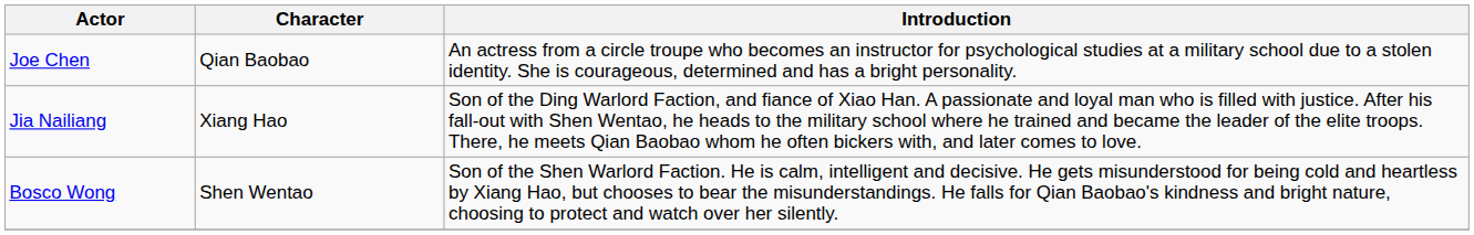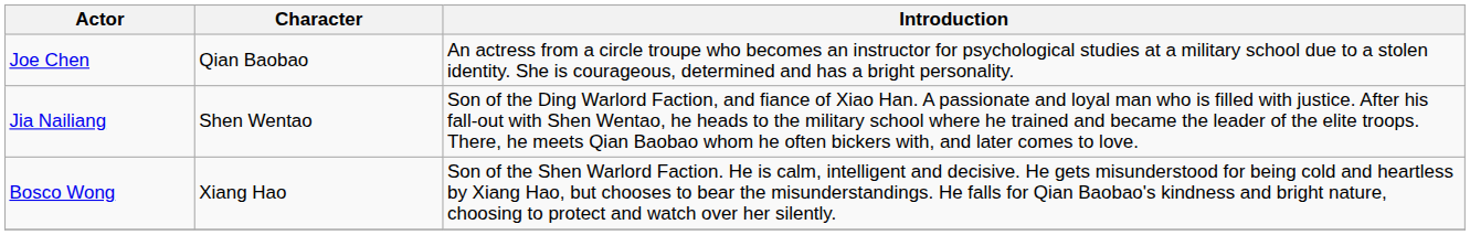 <table class="wikitable">
 <tr>
 <th style="width:13%">Actor</th>
 <th style="width:17%">Character</th>
 <th>Introduction</th>
 </tr>
 <tr>
 <td><a href='#'>Joe Chen</a></td>
 <td>Qian Baobao</td>
 <td>An actress from a circle troupe who becomes an instructor for psychological studies at a military school due to a stolen identity. She is courageous, determined and has a bright personality.</td>
 </tr>
 <tr>
 <td><a href='#'>Jia Nailiang</a></td>
-<td>Xiang Hao</td>
+<td>Shen Wentao</td>
 <td>Son of the Ding Warlord Faction, and fiance of Xiao Han. A passionate and loyal man who is filled with justice. After his fall-out with Shen Wentao, he heads to the military school where he trained and became the leader of the elite troops. There, he meets Qian Baobao whom he often bickers with, and later comes to love.</td>
 </tr>
 <tr>
 <td><a href='#'>Bosco Wong</a></td>
-<td>Shen Wentao</td>
+<td>Xiang Hao</td>
 <td>Son of the Shen Warlord Faction. He is calm, intelligent and decisive. He gets misunderstood for being cold and heartless by Xiang Hao, but chooses to bear the misunderstandings. He falls for Qian Baobao's kindness and bright nature, choosing to protect and watch over her silently.</td>
 </tr>
 <tr>
 </tr>
 </table>
